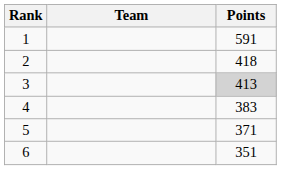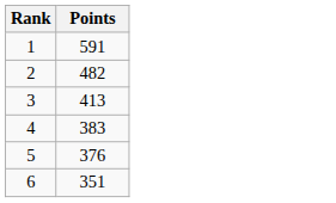 <table class="wikitable" style="text-align:center;">
 <tr>
 <th width=40>Rank</th>
-<th width=180>Team</th>
 <th width=60>Points</th>
 </tr>
 <tr>
 <td>1</td>
-<td align=left></td>
 <td>591</td>
 </tr>
 <tr>
 <td>2</td>
-<td align=left></td>
-<td>418</td>
+<td>482</td>
 </tr>
 <tr>
 <td>3</td>
-<td align=left></td>
-<td style="background: lightgrey;">413</td>
+<td>413</td>
 </tr>
 <tr>
 <td>4</td>
-<td align=left></td>
 <td>383</td>
 </tr>
 <tr>
 <td>5</td>
-<td align=left></td>
-<td>371</td>
+<td>376</td>
 </tr>
 <tr>
 <td>6</td>
-<td align=left></td>
 <td>351</td>
 </tr>
 </table>
